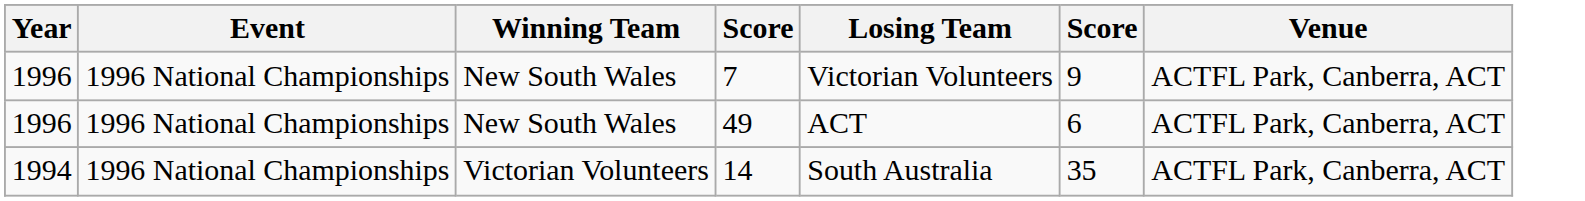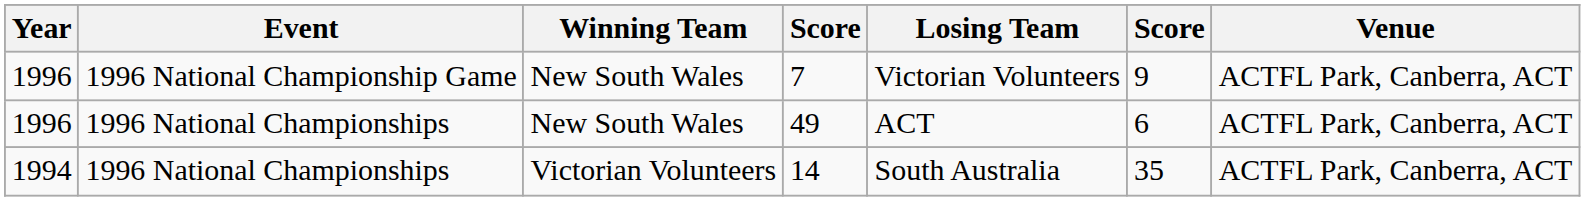 <table class="wikitable">
 <tr>
 <th>Year</th>
 <th>Event</th>
 <th>Winning Team</th>
 <th>Score</th>
 <th>Losing Team</th>
 <th>Score</th>
 <th>Venue</th>
 </tr>
 <tr>
 <td>1996</td>
-<td>1996 National Championships</td>
+<td>1996 National Championship Game</td>
 <td>New South Wales</td>
 <td>7</td>
 <td>Victorian Volunteers</td>
 <td>9</td>
 <td>ACTFL Park, Canberra, ACT</td>
 </tr>
 <tr>
 <td>1996</td>
 <td>1996 National Championships</td>
 <td>New South Wales</td>
 <td>49</td>
 <td>ACT</td>
 <td>6</td>
 <td>ACTFL Park, Canberra, ACT</td>
 </tr>
 <tr>
 <td>1994</td>
 <td>1996 National Championships</td>
 <td>Victorian Volunteers</td>
 <td>14</td>
 <td>South Australia</td>
 <td>35</td>
 <td>ACTFL Park, Canberra, ACT</td>
 </tr>
 </table>
